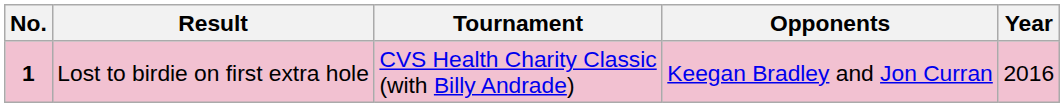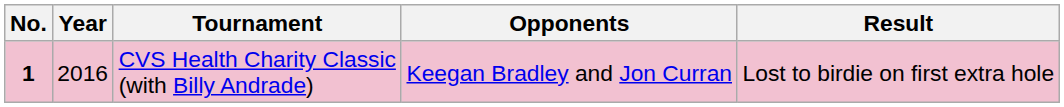 <table class="wikitable" style="font-size:95%;">
 <tr>
 <th>No.</th>
-<th>Result</th>
+<th>Year</th>
 <th>Tournament</th>
 <th>Opponents</th>
-<th>Year</th>
+<th>Result</th>
 </tr>
 <tr style="background:#F2C1D1;">
 <td align=center><strong>1</strong></td>
-<td>Lost to birdie on first extra hole</td>
+<td>2016</td>
 <td><a href='#'>CVS Health Charity Classic</a><br>(with  <a href='#'>Billy Andrade</a>)</td>
 <td> <a href='#'>Keegan Bradley</a> and  <a href='#'>Jon Curran</a></td>
-<td>2016</td>
+<td>Lost to birdie on first extra hole</td>
 </tr>
 </table>
